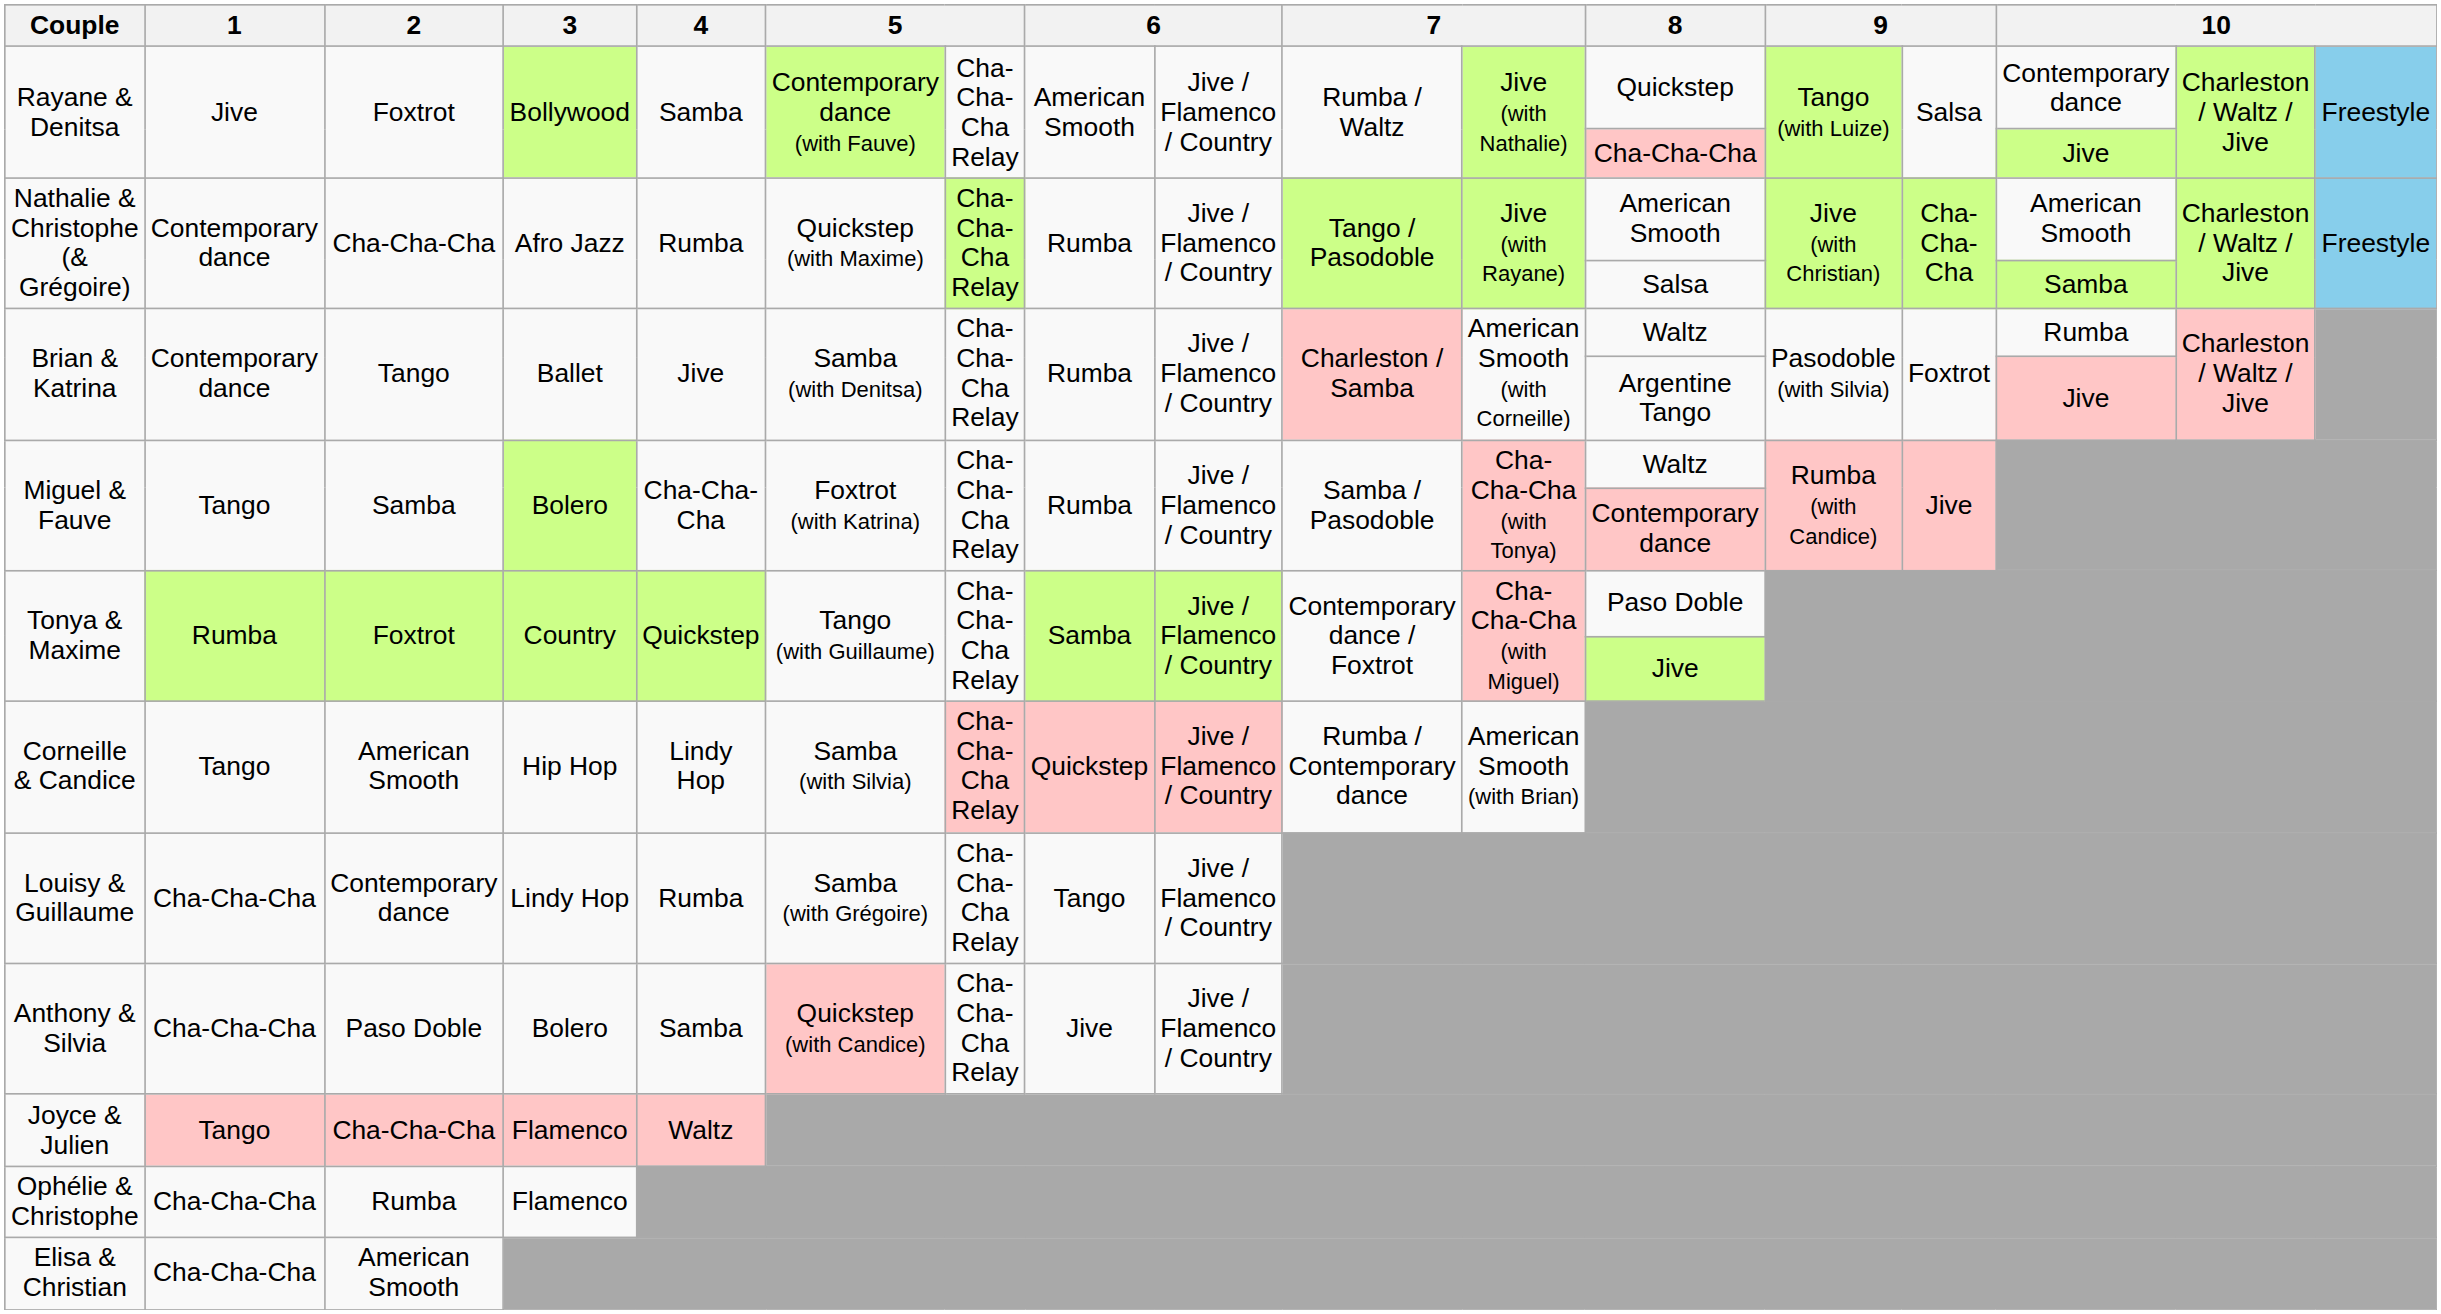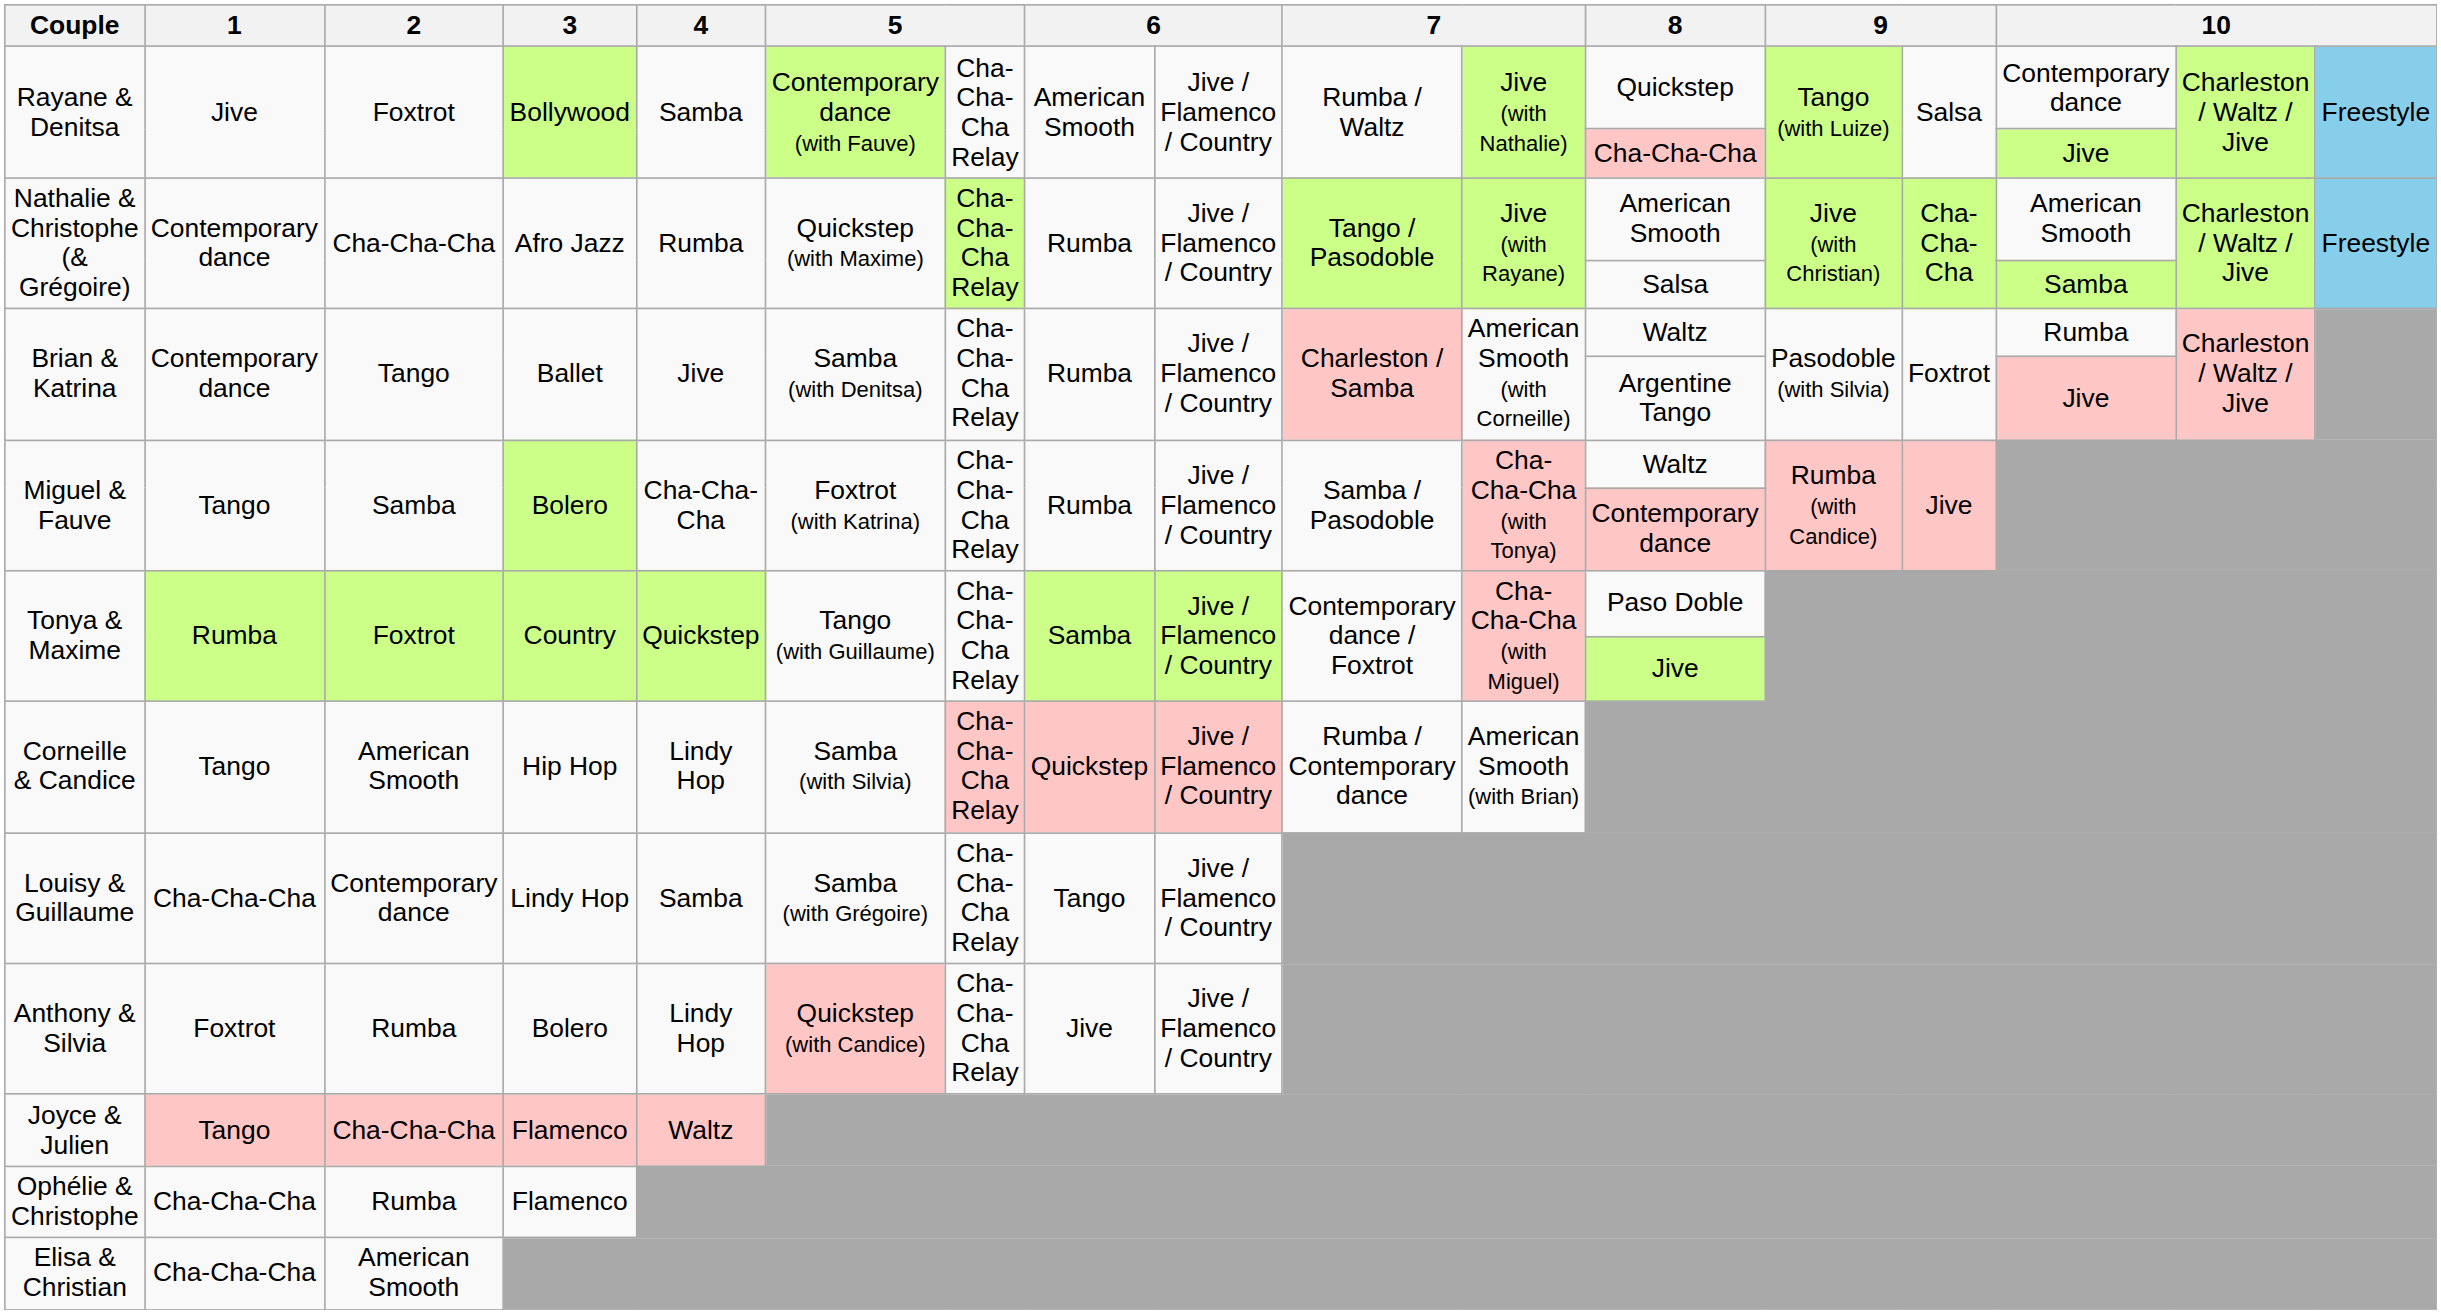 <table class="wikitable" style="text-align:center;">
 <tr>
 <th>Couple</th>
 <th>1</th>
 <th>2</th>
 <th>3</th>
 <th>4</th>
 <th colspan=2>5</th>
 <th colspan=2>6</th>
 <th colspan=2>7</th>
 <th>8</th>
 <th colspan=2>9</th>
 <th colspan=3>10</th>
 </tr>
 <tr>
 <td rowspan="2">Rayane & Denitsa</td>
 <td rowspan="2">Jive</td>
 <td rowspan="2">Foxtrot</td>
 <td rowspan="2" style="background:#ccff88;">Bollywood</td>
 <td rowspan="2">Samba</td>
 <td rowspan="2" style="background:#ccff88;">Contemporary dance<br><small>(with Fauve)</small></td>
 <td rowspan="2">Cha-Cha-Cha Relay</td>
 <td rowspan="2">American Smooth</td>
 <td rowspan="2">Jive / Flamenco / Country</td>
 <td rowspan="2">Rumba / Waltz</td>
 <td rowspan="2" style="background:#ccff88;">Jive<br><small>(with Nathalie)</small></td>
 <td>Quickstep</td>
 <td rowspan="2" style="background:#ccff88;">Tango<br><small>(with Luize)</small></td>
 <td rowspan="2">Salsa</td>
 <td>Contemporary dance</td>
 <td rowspan="2" style="background:#ccff88;">Charleston / Waltz / Jive</td>
 <td rowspan="2" style="background:skyblue;">Freestyle</td>
 </tr>
 <tr>
 <td style="background:#ffc6c6;">Cha-Cha-Cha</td>
 <td style="background:#ccff88;">Jive</td>
 </tr>
 <tr>
 <td rowspan="2">Nathalie & Christophe<br>(& Grégoire)</td>
 <td rowspan="2">Contemporary dance</td>
 <td rowspan="2">Cha-Cha-Cha</td>
 <td rowspan="2">Afro Jazz</td>
 <td rowspan="2">Rumba</td>
 <td rowspan="2">Quickstep<br><small>(with Maxime)</small></td>
 <td rowspan="2" style="background:#ccff88;">Cha-Cha-Cha Relay</td>
 <td rowspan="2">Rumba</td>
 <td rowspan="2">Jive / Flamenco / Country</td>
 <td rowspan="2" style="background:#ccff88;">Tango / Pasodoble</td>
 <td rowspan="2" style="background:#ccff88;">Jive<br><small>(with Rayane)</small></td>
 <td>American Smooth</td>
 <td rowspan="2" style="background:#ccff88;">Jive<br><small>(with Christian)</small></td>
 <td rowspan="2" style="background:#ccff88;">Cha-Cha-Cha</td>
 <td>American Smooth</td>
 <td rowspan="2" style="background:#ccff88;">Charleston / Waltz / Jive</td>
 <td rowspan="2" style="background:skyblue;">Freestyle</td>
 </tr>
 <tr>
 <td>Salsa</td>
 <td style="background:#ccff88;">Samba</td>
 </tr>
 <tr>
 <td rowspan="2">Brian & Katrina</td>
 <td rowspan="2">Contemporary dance</td>
 <td rowspan="2">Tango</td>
 <td rowspan="2">Ballet</td>
 <td rowspan="2">Jive</td>
 <td rowspan="2">Samba<br><small>(with Denitsa)</small></td>
 <td rowspan="2">Cha-Cha-Cha Relay</td>
 <td rowspan="2">Rumba</td>
 <td rowspan="2">Jive / Flamenco / Country</td>
 <td rowspan="2" style="background:#ffc6c6;">Charleston / Samba</td>
 <td rowspan="2">American Smooth<br><small>(with Corneille)</small></td>
 <td>Waltz</td>
 <td rowspan="2">Pasodoble<br><small>(with Silvia)</small></td>
 <td rowspan="2">Foxtrot</td>
 <td>Rumba</td>
 <td rowspan="2" style="background:#ffc6c6;">Charleston / Waltz / Jive</td>
 <td rowspan="2" style="background:darkgrey;"></td>
 </tr>
 <tr>
 <td>Argentine Tango</td>
 <td style="background:#ffc6c6;">Jive</td>
 </tr>
 <tr>
 <td rowspan="2">Miguel & Fauve</td>
 <td rowspan="2">Tango</td>
 <td rowspan="2">Samba</td>
 <td rowspan="2" style="background:#ccff88;">Bolero</td>
 <td rowspan="2">Cha-Cha-Cha</td>
 <td rowspan="2">Foxtrot<br><small>(with Katrina)</small></td>
 <td rowspan="2">Cha-Cha-Cha Relay</td>
 <td rowspan="2">Rumba</td>
 <td rowspan="2">Jive / Flamenco / Country</td>
 <td rowspan="2">Samba / Pasodoble</td>
 <td rowspan="2" style="background:#ffc6c6;">Cha-Cha-Cha<br><small>(with Tonya)</small></td>
 <td>Waltz</td>
 <td rowspan="2" style="background:#ffc6c6;">Rumba<br><small>(with Candice)</small></td>
 <td rowspan="2" style="background:#ffc6c6;">Jive</td>
 <td rowspan="2" style="background:darkgrey;" colspan="3"></td>
 </tr>
 <tr>
 <td style="background:#ffc6c6;">Contemporary dance</td>
 </tr>
 <tr>
 <td rowspan="2">Tonya & Maxime</td>
 <td rowspan="2" style="background:#ccff88;">Rumba</td>
 <td rowspan="2" style="background:#ccff88;">Foxtrot</td>
 <td rowspan="2" style="background:#ccff88;">Country</td>
 <td rowspan="2" style="background:#ccff88;">Quickstep</td>
 <td rowspan="2">Tango<br><small>(with Guillaume)</small></td>
 <td rowspan="2">Cha-Cha-Cha Relay</td>
 <td rowspan="2" style="background:#ccff88;">Samba</td>
 <td rowspan="2" style="background:#ccff88;">Jive / Flamenco / Country</td>
 <td rowspan="2">Contemporary dance / Foxtrot</td>
 <td rowspan="2" style="background:#ffc6c6;">Cha-Cha-Cha<br><small>(with Miguel)</small></td>
 <td>Paso Doble</td>
 <td rowspan="2" style="background:darkgrey;" colspan="5"></td>
 </tr>
 <tr>
 <td style="background:#ccff88;">Jive</td>
 </tr>
 <tr>
 <td>Corneille & Candice</td>
 <td>Tango</td>
 <td>American Smooth</td>
 <td>Hip Hop</td>
 <td>Lindy Hop</td>
 <td>Samba<br><small>(with Silvia)</small></td>
 <td style="background:#ffc6c6;">Cha-Cha-Cha Relay</td>
 <td style="background:#ffc6c6;">Quickstep</td>
 <td style="background:#ffc6c6;">Jive / Flamenco / Country</td>
 <td>Rumba / Contemporary dance</td>
 <td>American Smooth<br><small>(with Brian)</small></td>
 <td style="background:darkgrey;" colspan="8"></td>
 </tr>
 <tr>
 <td>Louisy & Guillaume</td>
 <td>Cha-Cha-Cha</td>
 <td>Contemporary dance</td>
 <td>Lindy Hop</td>
-<td>Rumba</td>
+<td>Samba</td>
 <td>Samba<br><small>(with Grégoire)</small></td>
 <td>Cha-Cha-Cha Relay</td>
 <td>Tango</td>
 <td>Jive / Flamenco / Country</td>
 <td style="background:darkgrey;" colspan="10"></td>
 </tr>
 <tr>
 <td>Anthony & Silvia</td>
-<td>Cha-Cha-Cha</td>
-<td>Paso Doble</td>
+<td>Foxtrot</td>
+<td>Rumba</td>
 <td>Bolero</td>
-<td>Samba</td>
+<td>Lindy Hop</td>
 <td style="background:#ffc6c6;">Quickstep<br><small>(with Candice)</small></td>
 <td>Cha-Cha-Cha Relay</td>
 <td>Jive</td>
 <td>Jive / Flamenco / Country</td>
 <td style="background:darkgrey;" colspan="10"></td>
 </tr>
 <tr>
 <td>Joyce & Julien</td>
 <td style="background:#ffc6c6;">Tango</td>
 <td style="background:#ffc6c6;">Cha-Cha-Cha</td>
 <td style="background:#ffc6c6;">Flamenco</td>
 <td style="background:#ffc6c6;">Waltz</td>
 <td style="background:darkgrey;" colspan="12"></td>
 </tr>
 <tr>
 <td>Ophélie & Christophe</td>
 <td>Cha-Cha-Cha</td>
 <td>Rumba</td>
 <td>Flamenco</td>
 <td style="background:darkgrey;" colspan="14"></td>
 </tr>
 <tr>
 <td>Elisa & Christian</td>
 <td>Cha-Cha-Cha</td>
 <td>American Smooth</td>
 <td style="background:darkgrey;" colspan="14"></td>
 </tr>
 </table>
